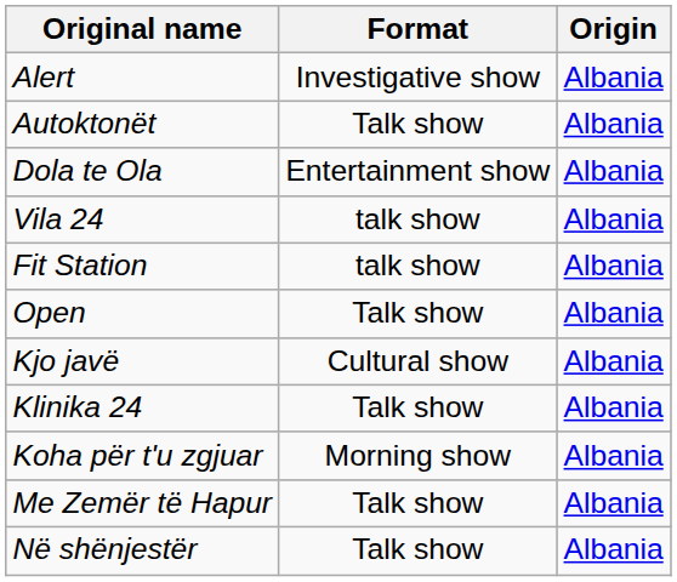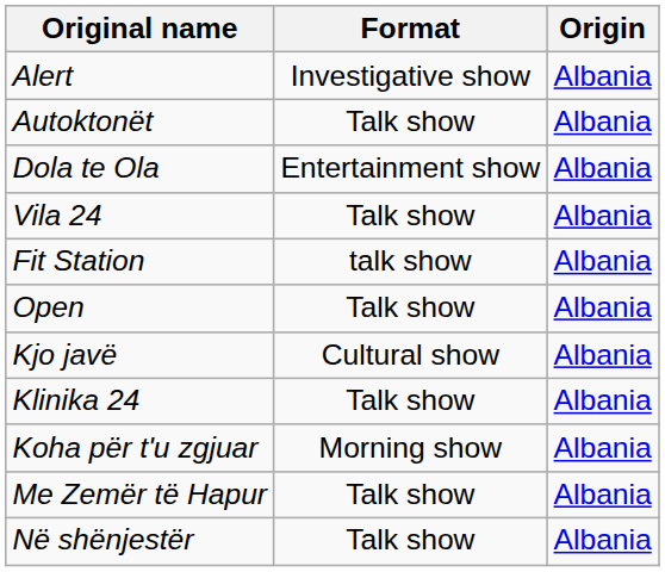 <table class="wikitable">
 <tr>
 <th>Original name</th>
 <th>Format</th>
 <th>Origin</th>
 </tr>
 <tr>
 <td><em>Alert</em></td>
 <td align=center>Investigative show</td>
 <td align=center><a href='#'>Albania</a></td>
 </tr>
 <tr>
 <td><em>Autoktonët</em></td>
 <td align=center>Talk show</td>
 <td align=center><a href='#'>Albania</a></td>
 </tr>
 <tr>
 <td><em>Dola te Ola</em></td>
 <td align=center>Entertainment show</td>
 <td align=center><a href='#'>Albania</a></td>
 </tr>
 <tr>
 <td><em>Vila 24</em></td>
-<td align=center>talk show</td>
+<td align=center>Talk show</td>
 <td align=center><a href='#'>Albania</a></td>
 </tr>
 <tr>
 <td><em>Fit Station</em></td>
 <td align=center>talk show</td>
 <td align=center><a href='#'>Albania</a></td>
 </tr>
 <tr>
 <td><em>Open</em></td>
 <td align=center>Talk show</td>
 <td align=center><a href='#'>Albania</a></td>
 </tr>
 <tr>
 <td><em>Kjo javë</em></td>
 <td align=center>Cultural show</td>
 <td align=center><a href='#'>Albania</a></td>
 </tr>
 <tr>
 <td><em>Klinika 24</em></td>
 <td align=center>Talk show</td>
 <td align=center><a href='#'>Albania</a></td>
 </tr>
 <tr>
 <td><em>Koha për t'u zgjuar</em></td>
 <td align=center>Morning show</td>
 <td align=center><a href='#'>Albania</a></td>
 </tr>
 <tr>
 <td><em>Me Zemër të Hapur</em></td>
 <td align=center>Talk show</td>
 <td align=center><a href='#'>Albania</a></td>
 </tr>
 <tr>
 <td><em>Në shënjestër</em></td>
 <td align=center>Talk show</td>
 <td align=center><a href='#'>Albania</a></td>
 </tr>
 </table>
